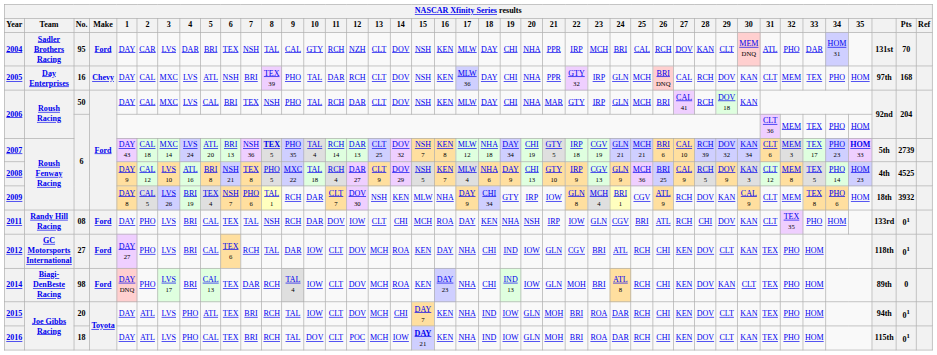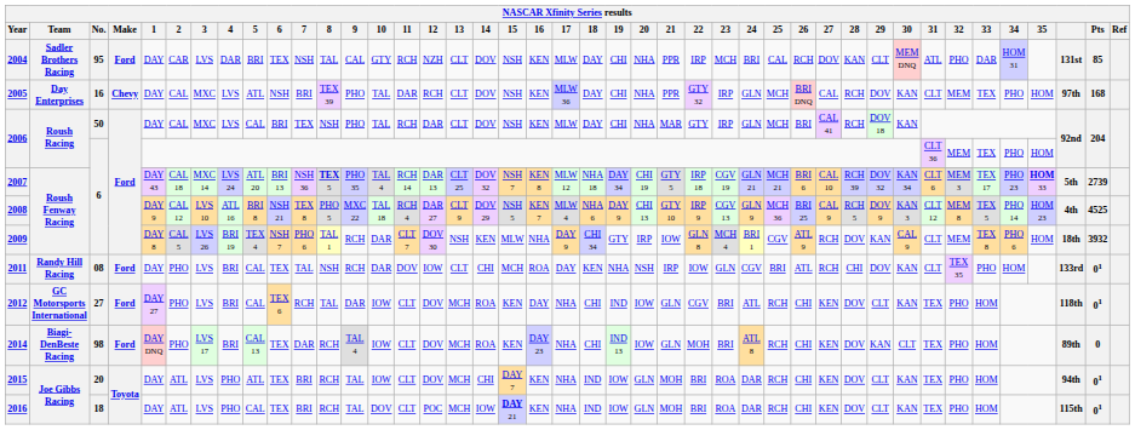 <table class="wikitable" style="text-align:center; font-size:75%">
 <tr>
 <th colspan=42><a href='#'>NASCAR Xfinity Series</a> results</th>
 </tr>
 <tr>
 <th>Year</th>
 <th>Team</th>
 <th>No.</th>
 <th>Make</th>
 <th>1</th>
 <th>2</th>
 <th>3</th>
 <th>4</th>
 <th>5</th>
 <th>6</th>
 <th>7</th>
 <th>8</th>
 <th>9</th>
 <th>10</th>
 <th>11</th>
 <th>12</th>
 <th>13</th>
 <th>14</th>
 <th>15</th>
 <th>16</th>
 <th>17</th>
 <th>18</th>
 <th>19</th>
 <th>20</th>
 <th>21</th>
 <th>22</th>
 <th>23</th>
 <th>24</th>
 <th>25</th>
 <th>26</th>
 <th>27</th>
 <th>28</th>
 <th>29</th>
 <th>30</th>
 <th>31</th>
 <th>32</th>
 <th>33</th>
 <th>34</th>
 <th>35</th>
 <th></th>
 <th>Pts</th>
 <th>Ref</th>
 </tr>
 <tr>
 <th><a href='#'>2004</a></th>
 <th><a href='#'>Sadler Brothers Racing</a></th>
 <th>95</th>
 <th><a href='#'>Ford</a></th>
 <td><a href='#'>DAY</a></td>
 <td><a href='#'>CAR</a></td>
 <td><a href='#'>LVS</a></td>
 <td><a href='#'>DAR</a></td>
 <td><a href='#'>BRI</a></td>
 <td><a href='#'>TEX</a></td>
 <td><a href='#'>NSH</a></td>
 <td><a href='#'>TAL</a></td>
 <td><a href='#'>CAL</a></td>
 <td><a href='#'>GTY</a></td>
 <td><a href='#'>RCH</a></td>
 <td><a href='#'>NZH</a></td>
 <td><a href='#'>CLT</a></td>
 <td><a href='#'>DOV</a></td>
 <td><a href='#'>NSH</a></td>
 <td><a href='#'>KEN</a></td>
 <td><a href='#'>MLW</a></td>
 <td><a href='#'>DAY</a></td>
 <td><a href='#'>CHI</a></td>
 <td><a href='#'>NHA</a></td>
 <td><a href='#'>PPR</a></td>
 <td><a href='#'>IRP</a></td>
 <td><a href='#'>MCH</a></td>
 <td><a href='#'>BRI</a></td>
 <td><a href='#'>CAL</a></td>
 <td><a href='#'>RCH</a></td>
 <td><a href='#'>DOV</a></td>
 <td><a href='#'>KAN</a></td>
 <td><a href='#'>CLT</a></td>
 <td style="background:#FFCFCF;"><a href='#'>MEM</a><br><small>DNQ</small></td>
 <td><a href='#'>ATL</a></td>
 <td><a href='#'>PHO</a></td>
 <td><a href='#'>DAR</a></td>
 <td style="background:#CFCFFF;"><a href='#'>HOM</a><br><small>31</small></td>
 <td></td>
 <th>131st</th>
-<th>70</th>
+<th>85</th>
 <th></th>
 </tr>
 <tr>
 <th><a href='#'>2005</a></th>
 <th><a href='#'>Day Enterprises</a></th>
 <th>16</th>
 <th><a href='#'>Chevy</a></th>
 <td><a href='#'>DAY</a></td>
 <td><a href='#'>CAL</a></td>
 <td><a href='#'>MXC</a></td>
 <td><a href='#'>LVS</a></td>
 <td><a href='#'>ATL</a></td>
 <td><a href='#'>NSH</a></td>
 <td><a href='#'>BRI</a></td>
 <td style="background:#EFCFFF;"><a href='#'>TEX</a><br><small>39</small></td>
 <td><a href='#'>PHO</a></td>
 <td><a href='#'>TAL</a></td>
 <td><a href='#'>DAR</a></td>
 <td><a href='#'>RCH</a></td>
 <td><a href='#'>CLT</a></td>
 <td><a href='#'>DOV</a></td>
 <td><a href='#'>NSH</a></td>
 <td><a href='#'>KEN</a></td>
 <td style="background:#CFCFFF;"><a href='#'>MLW</a><br><small>36</small></td>
 <td><a href='#'>DAY</a></td>
 <td><a href='#'>CHI</a></td>
 <td><a href='#'>NHA</a></td>
 <td><a href='#'>PPR</a></td>
 <td style="background:#EFCFFF;"><a href='#'>GTY</a><br><small>32</small></td>
 <td><a href='#'>IRP</a></td>
 <td><a href='#'>GLN</a></td>
 <td><a href='#'>MCH</a></td>
 <td style="background:#FFCFCF;"><a href='#'>BRI</a><br><small>DNQ</small></td>
 <td><a href='#'>CAL</a></td>
 <td><a href='#'>RCH</a></td>
 <td><a href='#'>DOV</a></td>
 <td><a href='#'>KAN</a></td>
 <td><a href='#'>CLT</a></td>
 <td><a href='#'>MEM</a></td>
 <td><a href='#'>TEX</a></td>
 <td><a href='#'>PHO</a></td>
 <td><a href='#'>HOM</a></td>
 <th>97th</th>
 <th>168</th>
 <th></th>
 </tr>
 <tr>
 <th rowspan=2><a href='#'>2006</a></th>
 <th rowspan=2><a href='#'>Roush Racing</a></th>
 <th>50</th>
 <th rowspan=5><a href='#'>Ford</a></th>
 <td><a href='#'>DAY</a></td>
 <td><a href='#'>CAL</a></td>
 <td><a href='#'>MXC</a></td>
 <td><a href='#'>LVS</a></td>
 <td><a href='#'>CAL</a></td>
 <td><a href='#'>BRI</a></td>
 <td><a href='#'>TEX</a></td>
 <td><a href='#'>NSH</a></td>
 <td><a href='#'>PHO</a></td>
 <td><a href='#'>TAL</a></td>
 <td><a href='#'>RCH</a></td>
 <td><a href='#'>DAR</a></td>
 <td><a href='#'>CLT</a></td>
 <td><a href='#'>DOV</a></td>
 <td><a href='#'>NSH</a></td>
 <td><a href='#'>KEN</a></td>
 <td><a href='#'>MLW</a></td>
 <td><a href='#'>DAY</a></td>
 <td><a href='#'>CHI</a></td>
 <td><a href='#'>NHA</a></td>
 <td><a href='#'>MAR</a></td>
 <td><a href='#'>GTY</a></td>
 <td><a href='#'>IRP</a></td>
 <td><a href='#'>GLN</a></td>
 <td><a href='#'>MCH</a></td>
 <td><a href='#'>BRI</a></td>
 <td style="background:#EFCFFF;"><a href='#'>CAL</a><br><small>41</small></td>
 <td><a href='#'>RCH</a></td>
 <td style="background:#DFFFDF;"><a href='#'>DOV</a><br><small>18</small></td>
 <td><a href='#'>KAN</a></td>
 <td colspan=5></td>
 <th rowspan=2>92nd</th>
 <th rowspan=2>204</th>
 <th rowspan=2></th>
 </tr>
 <tr>
 <th rowspan=4>6</th>
 <td colspan=30></td>
 <td style="background:#EFCFFF;"><a href='#'>CLT</a><br><small>36</small></td>
 <td><a href='#'>MEM</a></td>
 <td><a href='#'>TEX</a></td>
 <td><a href='#'>PHO</a></td>
 <td><a href='#'>HOM</a></td>
 </tr>
 <tr>
 <th><a href='#'>2007</a></th>
 <th rowspan=3><a href='#'>Roush Fenway Racing</a></th>
 <td style="background:#EFCFFF;"><a href='#'>DAY</a><br><small>43</small></td>
 <td style="background:#DFFFDF;"><a href='#'>CAL</a><br><small>18</small></td>
 <td style="background:#DFFFDF;"><a href='#'>MXC</a><br><small>14</small></td>
 <td style="background:#CFCFFF;"><a href='#'>LVS</a><br><small>24</small></td>
 <td style="background:#DFFFDF;"><a href='#'>ATL</a><br><small>20</small></td>
 <td style="background:#DFFFDF;"><a href='#'>BRI</a><br><small>13</small></td>
 <td style="background:#EFCFFF;"><a href='#'>NSH</a><br><small>36</small></td>
 <td style="background:#DFDFDF;"><strong><a href='#'>TEX</a></strong><br><small>5</small></td>
 <td style="background:#CFCFFF;"><a href='#'>PHO</a><br><small>35</small></td>
 <td style="background:#DFDFDF;"><a href='#'>TAL</a><br><small>4</small></td>
 <td style="background:#DFFFDF;"><a href='#'>RCH</a><br><small>14</small></td>
 <td style="background:#DFFFDF;"><a href='#'>DAR</a><br><small>13</small></td>
 <td style="background:#CFCFFF;"><a href='#'>CLT</a><br><small>25</small></td>
 <td style="background:#EFCFFF;"><a href='#'>DOV</a><br><small>32</small></td>
 <td style="background:#FFDF9F;"><a href='#'>NSH</a><br><small>7</small></td>
 <td style="background:#FFDF9F;"><a href='#'>KEN</a><br><small>8</small></td>
 <td style="background:#DFFFDF;"><a href='#'>MLW</a><br><small>12</small></td>
 <td style="background:#DFFFDF;"><a href='#'>NHA</a><br><small>18</small></td>
 <td style="background:#CFCFFF;"><a href='#'>DAY</a><br><small>34</small></td>
 <td style="background:#DFFFDF;"><a href='#'>CHI</a><br><small>19</small></td>
 <td style="background:#DFDFDF;"><a href='#'>GTY</a><br><small>5</small></td>
 <td style="background:#DFFFDF;"><a href='#'>IRP</a><br><small>18</small></td>
 <td style="background:#DFFFDF;"><a href='#'>CGV</a><br><small>19</small></td>
 <td style="background:#CFCFFF;"><a href='#'>GLN</a><br><small>21</small></td>
 <td style="background:#CFCFFF;"><a href='#'>MCH</a><br><small>21</small></td>
 <td style="background:#FFDF9F;"><a href='#'>BRI</a><br><small>6</small></td>
 <td style="background:#FFDF9F;"><a href='#'>CAL</a><br><small>10</small></td>
 <td style="background:#CFCFFF;"><a href='#'>RCH</a><br><small>39</small></td>
 <td style="background:#CFCFFF;"><a href='#'>DOV</a><br><small>32</small></td>
 <td style="background:#CFCFFF;"><a href='#'>KAN</a><br><small>34</small></td>
 <td style="background:#FFDF9F;"><a href='#'>CLT</a><br><small>6</small></td>
 <td style="background:#DFDFDF;"><a href='#'>MEM</a><br><small>3</small></td>
 <td style="background:#DFFFDF;"><a href='#'>TEX</a><br><small>17</small></td>
 <td style="background:#CFCFFF;"><a href='#'>PHO</a><br><small>23</small></td>
 <td style="background:#EFCFFF;"><strong><a href='#'>HOM</a></strong><br><small>33</small></td>
 <th>5th</th>
 <th>2739</th>
 <th></th>
 </tr>
 <tr>
 <th><a href='#'>2008</a></th>
 <td style="background:#FFDF9F;"><a href='#'>DAY</a><br><small>9</small></td>
 <td style="background:#DFFFDF;"><a href='#'>CAL</a><br><small>12</small></td>
 <td style="background:#FFDF9F;"><a href='#'>LVS</a><br><small>10</small></td>
 <td style="background:#DFFFDF;"><a href='#'>ATL</a><br><small>16</small></td>
 <td style="background:#FFDF9F;"><a href='#'>BRI</a><br><small>8</small></td>
 <td style="background:#CFCFFF;"><a href='#'>NSH</a><br><small>21</small></td>
 <td style="background:#FFDF9F;"><a href='#'>TEX</a><br><small>8</small></td>
 <td style="background:#DFDFDF;"><a href='#'>PHO</a><br><small>5</small></td>
 <td style="background:#CFCFFF;"><a href='#'>MXC</a><br><small>22</small></td>
 <td style="background:#DFFFDF;"><a href='#'>TAL</a><br><small>18</small></td>
 <td style="background:#DFDFDF;"><a href='#'>RCH</a><br><small>4</small></td>
 <td style="background:#EFCFFF;"><a href='#'>DAR</a><br><small>27</small></td>
 <td style="background:#FFDF9F;"><a href='#'>CLT</a><br><small>9</small></td>
 <td style="background:#EFCFFF;"><a href='#'>DOV</a><br><small>29</small></td>
 <td style="background:#DFDFDF;"><a href='#'>NSH</a><br><small>5</small></td>
 <td style="background:#FFDF9F;"><a href='#'>KEN</a><br><small>7</small></td>
 <td style="background:#DFDFDF;"><a href='#'>MLW</a><br><small>4</small></td>
 <td style="background:#FFDF9F;"><a href='#'>NHA</a><br><small>6</small></td>
 <td style="background:#FFDF9F;"><a href='#'>DAY</a><br><small>9</small></td>
 <td style="background:#DFFFDF;"><a href='#'>CHI</a><br><small>13</small></td>
 <td style="background:#FFDF9F;"><a href='#'>GTY</a><br><small>10</small></td>
 <td style="background:#FFDF9F;"><a href='#'>IRP</a><br><small>9</small></td>
 <td style="background:#DFFFDF;"><a href='#'>CGV</a><br><small>13</small></td>
 <td style="background:#FFDF9F;"><a href='#'>GLN</a><br><small>9</small></td>
 <td style="background:#EFCFFF;"><a href='#'>MCH</a><br><small>36</small></td>
 <td style="background:#CFCFFF;"><a href='#'>BRI</a><br><small>25</small></td>
 <td style="background:#FFDF9F;"><a href='#'>CAL</a><br><small>9</small></td>
 <td style="background:#DFDFDF;"><a href='#'>RCH</a><br><small>5</small></td>
 <td style="background:#FFDF9F;"><a href='#'>DOV</a><br><small>9</small></td>
 <td style="background:#DFDFDF;"><a href='#'>KAN</a><br><small>3</small></td>
 <td style="background:#DFFFDF;"><a href='#'>CLT</a><br><small>12</small></td>
 <td style="background:#FFDF9F;"><a href='#'>MEM</a><br><small>8</small></td>
 <td style="background:#DFDFDF;"><a href='#'>TEX</a><br><small>5</small></td>
 <td style="background:#DFFFDF;"><a href='#'>PHO</a><br><small>14</small></td>
 <td style="background:#CFCFFF;"><a href='#'>HOM</a><br><small>23</small></td>
 <th>4th</th>
 <th>4525</th>
 <th></th>
 </tr>
 <tr>
 <th><a href='#'>2009</a></th>
 <td style="background:#FFDF9F;"><a href='#'>DAY</a><br><small>8</small></td>
 <td style="background:#DFDFDF;"><a href='#'>CAL</a><br><small>5</small></td>
 <td style="background:#CFCFFF;"><a href='#'>LVS</a><br><small>26</small></td>
 <td style="background:#DFFFDF;"><a href='#'>BRI</a><br><small>19</small></td>
 <td style="background:#DFDFDF;"><a href='#'>TEX</a><br><small>4</small></td>
 <td style="background:#FFDF9F;"><a href='#'>NSH</a><br><small>7</small></td>
 <td style="background:#FFDF9F;"><a href='#'>PHO</a><br><small>6</small></td>
 <td style="background:#FFFFBF;"><a href='#'>TAL</a><br><small>1</small></td>
 <td><a href='#'>RCH</a></td>
 <td><a href='#'>DAR</a></td>
 <td style="background:#FFDF9F;"><a href='#'>CLT</a><br><small>7</small></td>
 <td style="background:#EFCFFF;"><a href='#'>DOV</a><br><small>30</small></td>
 <td><a href='#'>NSH</a></td>
 <td><a href='#'>KEN</a></td>
 <td><a href='#'>MLW</a></td>
 <td><a href='#'>NHA</a></td>
 <td style="background:#FFDF9F;"><a href='#'>DAY</a><br><small>9</small></td>
 <td style="background:#CFCFFF;"><a href='#'>CHI</a><br><small>34</small></td>
 <td><a href='#'>GTY</a></td>
 <td><a href='#'>IRP</a></td>
 <td><a href='#'>IOW</a></td>
 <td style="background:#FFDF9F;"><a href='#'>GLN</a><br><small>8</small></td>
 <td style="background:#DFDFDF;"><a href='#'>MCH</a><br><small>4</small></td>
 <td style="background:#FFFFBF;"><a href='#'>BRI</a><br><small>1</small></td>
 <td><a href='#'>CGV</a></td>
 <td style="background:#FFDF9F;"><a href='#'>ATL</a><br><small>9</small></td>
 <td><a href='#'>RCH</a></td>
 <td><a href='#'>DOV</a></td>
 <td><a href='#'>KAN</a></td>
 <td style="background:#FFDF9F;"><a href='#'>CAL</a><br><small>9</small></td>
 <td><a href='#'>CLT</a></td>
 <td><a href='#'>MEM</a></td>
 <td style="background:#FFDF9F;"><a href='#'>TEX</a><br><small>8</small></td>
 <td style="background:#FFDF9F;"><a href='#'>PHO</a><br><small>6</small></td>
 <td><a href='#'>HOM</a></td>
 <th>18th</th>
 <th>3932</th>
 <th></th>
 </tr>
 <tr>
 <th><a href='#'>2011</a></th>
 <th><a href='#'>Randy Hill Racing</a></th>
 <th>08</th>
 <th><a href='#'>Ford</a></th>
 <td><a href='#'>DAY</a></td>
 <td><a href='#'>PHO</a></td>
 <td><a href='#'>LVS</a></td>
 <td><a href='#'>BRI</a></td>
 <td><a href='#'>CAL</a></td>
 <td><a href='#'>TEX</a></td>
 <td><a href='#'>TAL</a></td>
 <td><a href='#'>NSH</a></td>
 <td><a href='#'>RCH</a></td>
 <td><a href='#'>DAR</a></td>
 <td><a href='#'>DOV</a></td>
 <td><a href='#'>IOW</a></td>
 <td><a href='#'>CLT</a></td>
 <td><a href='#'>CHI</a></td>
 <td><a href='#'>MCH</a></td>
 <td><a href='#'>ROA</a></td>
 <td><a href='#'>DAY</a></td>
 <td><a href='#'>KEN</a></td>
 <td><a href='#'>NHA</a></td>
 <td><a href='#'>NSH</a></td>
 <td><a href='#'>IRP</a></td>
 <td><a href='#'>IOW</a></td>
 <td><a href='#'>GLN</a></td>
 <td><a href='#'>CGV</a></td>
 <td><a href='#'>BRI</a></td>
 <td><a href='#'>ATL</a></td>
 <td><a href='#'>RCH</a></td>
 <td><a href='#'>CHI</a></td>
 <td><a href='#'>DOV</a></td>
 <td><a href='#'>KAN</a></td>
 <td><a href='#'>CLT</a></td>
 <td style="background:#EFCFFF;"><a href='#'>TEX</a><br><small>35</small></td>
 <td><a href='#'>PHO</a></td>
 <td><a href='#'>HOM</a></td>
 <td></td>
 <th>133rd</th>
 <th>0<sup>1</sup></th>
 <th></th>
 </tr>
 <tr>
 <th><a href='#'>2012</a></th>
 <th><a href='#'>GC Motorsports International</a></th>
 <th>27</th>
 <th><a href='#'>Ford</a></th>
 <td style="background:#EFCFFF;"><a href='#'>DAY</a><br><small>27</small></td>
 <td><a href='#'>PHO</a></td>
 <td><a href='#'>LVS</a></td>
 <td><a href='#'>BRI</a></td>
 <td><a href='#'>CAL</a></td>
 <td style="background:#FFDF9F;"><a href='#'>TEX</a><br><small>6</small></td>
 <td><a href='#'>RCH</a></td>
 <td><a href='#'>TAL</a></td>
 <td><a href='#'>DAR</a></td>
 <td><a href='#'>IOW</a></td>
 <td><a href='#'>CLT</a></td>
 <td><a href='#'>DOV</a></td>
 <td><a href='#'>MCH</a></td>
 <td><a href='#'>ROA</a></td>
 <td><a href='#'>KEN</a></td>
 <td><a href='#'>DAY</a></td>
 <td><a href='#'>NHA</a></td>
 <td><a href='#'>CHI</a></td>
 <td><a href='#'>IND</a></td>
 <td><a href='#'>IOW</a></td>
 <td><a href='#'>GLN</a></td>
 <td><a href='#'>CGV</a></td>
 <td><a href='#'>BRI</a></td>
 <td><a href='#'>ATL</a></td>
 <td><a href='#'>RCH</a></td>
 <td><a href='#'>CHI</a></td>
 <td><a href='#'>KEN</a></td>
 <td><a href='#'>DOV</a></td>
 <td><a href='#'>CLT</a></td>
 <td><a href='#'>KAN</a></td>
 <td><a href='#'>TEX</a></td>
 <td><a href='#'>PHO</a></td>
 <td><a href='#'>HOM</a></td>
 <td colspan=2></td>
 <th>118th</th>
 <th>0<sup>1</sup></th>
 <th></th>
 </tr>
 <tr>
 <th><a href='#'>2014</a></th>
 <th><a href='#'>Biagi-DenBeste Racing</a></th>
 <th>98</th>
 <th><a href='#'>Ford</a></th>
 <td style="background:#FFCFCF;"><a href='#'>DAY</a><br><small>DNQ</small></td>
 <td><a href='#'>PHO</a></td>
 <td style="background:#DFFFDF;"><a href='#'>LVS</a><br><small>17</small></td>
 <td><a href='#'>BRI</a></td>
 <td style="background:#DFFFDF;"><a href='#'>CAL</a><br><small>13</small></td>
 <td><a href='#'>TEX</a></td>
 <td><a href='#'>DAR</a></td>
 <td><a href='#'>RCH</a></td>
 <td style="background:#DFDFDF;"><a href='#'>TAL</a><br><small>4</small></td>
 <td><a href='#'>IOW</a></td>
 <td><a href='#'>CLT</a></td>
 <td><a href='#'>DOV</a></td>
 <td><a href='#'>MCH</a></td>
 <td><a href='#'>ROA</a></td>
 <td><a href='#'>KEN</a></td>
 <td style="background:#CFCFFF;"><a href='#'>DAY</a><br><small>23</small></td>
 <td><a href='#'>NHA</a></td>
 <td><a href='#'>CHI</a></td>
 <td style="background:#DFFFDF;"><a href='#'>IND</a><br><small>13</small></td>
 <td><a href='#'>IOW</a></td>
 <td><a href='#'>GLN</a></td>
 <td><a href='#'>MOH</a></td>
 <td><a href='#'>BRI</a></td>
 <td style="background:#FFDF9F;"><a href='#'>ATL</a><br><small>8</small></td>
 <td><a href='#'>RCH</a></td>
 <td><a href='#'>CHI</a></td>
 <td><a href='#'>KEN</a></td>
 <td><a href='#'>DOV</a></td>
 <td><a href='#'>KAN</a></td>
 <td><a href='#'>CLT</a></td>
 <td><a href='#'>TEX</a></td>
 <td><a href='#'>PHO</a></td>
 <td><a href='#'>HOM</a></td>
 <td colspan=2></td>
 <th>89th</th>
 <th>0</th>
 <th></th>
 </tr>
 <tr>
 <th><a href='#'>2015</a></th>
 <th rowspan=2><a href='#'>Joe Gibbs Racing</a></th>
 <th>20</th>
 <th rowspan=2><a href='#'>Toyota</a></th>
 <td><a href='#'>DAY</a></td>
 <td><a href='#'>ATL</a></td>
 <td><a href='#'>LVS</a></td>
 <td><a href='#'>PHO</a></td>
 <td><a href='#'>ATL</a></td>
 <td><a href='#'>TEX</a></td>
 <td><a href='#'>BRI</a></td>
 <td><a href='#'>RCH</a></td>
 <td><a href='#'>TAL</a></td>
 <td><a href='#'>IOW</a></td>
 <td><a href='#'>CLT</a></td>
 <td><a href='#'>DOV</a></td>
 <td><a href='#'>MCH</a></td>
 <td><a href='#'>CHI</a></td>
 <td style="background:#FFDF9F;"><a href='#'>DAY</a><br><small>7</small></td>
 <td><a href='#'>KEN</a></td>
 <td><a href='#'>NHA</a></td>
 <td><a href='#'>IND</a></td>
 <td><a href='#'>IOW</a></td>
 <td><a href='#'>GLN</a></td>
 <td><a href='#'>MOH</a></td>
 <td><a href='#'>BRI</a></td>
 <td><a href='#'>ROA</a></td>
 <td><a href='#'>DAR</a></td>
 <td><a href='#'>RCH</a></td>
 <td><a href='#'>CHI</a></td>
 <td><a href='#'>KEN</a></td>
 <td><a href='#'>DOV</a></td>
 <td><a href='#'>CLT</a></td>
 <td><a href='#'>KAN</a></td>
 <td><a href='#'>TEX</a></td>
 <td><a href='#'>PHO</a></td>
 <td><a href='#'>HOM</a></td>
 <td colspan=2></td>
 <th>94th</th>
 <th>0<sup>1</sup></th>
 <th></th>
 </tr>
 <tr>
 <th><a href='#'>2016</a></th>
 <th>18</th>
 <td><a href='#'>DAY</a></td>
 <td><a href='#'>ATL</a></td>
 <td><a href='#'>LVS</a></td>
 <td><a href='#'>PHO</a></td>
 <td><a href='#'>CAL</a></td>
 <td><a href='#'>TEX</a></td>
 <td><a href='#'>BRI</a></td>
 <td><a href='#'>RCH</a></td>
 <td><a href='#'>TAL</a></td>
 <td><a href='#'>DOV</a></td>
 <td><a href='#'>CLT</a></td>
 <td><a href='#'>POC</a></td>
 <td><a href='#'>MCH</a></td>
 <td><a href='#'>IOW</a></td>
 <td style="background:#CFCFFF;"><strong><a href='#'>DAY</a></strong><br><small>21</small></td>
 <td><a href='#'>KEN</a></td>
 <td><a href='#'>NHA</a></td>
 <td><a href='#'>IND</a></td>
 <td><a href='#'>IOW</a></td>
 <td><a href='#'>GLN</a></td>
 <td><a href='#'>MOH</a></td>
 <td><a href='#'>BRI</a></td>
 <td><a href='#'>ROA</a></td>
 <td><a href='#'>DAR</a></td>
 <td><a href='#'>RCH</a></td>
 <td><a href='#'>CHI</a></td>
 <td><a href='#'>KEN</a></td>
 <td><a href='#'>DOV</a></td>
 <td><a href='#'>CLT</a></td>
 <td><a href='#'>KAN</a></td>
 <td><a href='#'>TEX</a></td>
 <td><a href='#'>PHO</a></td>
 <td><a href='#'>HOM</a></td>
 <td colspan=2></td>
 <th>115th</th>
 <th>0<sup>1</sup></th>
 <th></th>
 </tr>
 </table>
